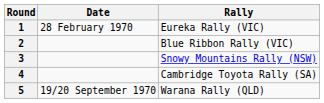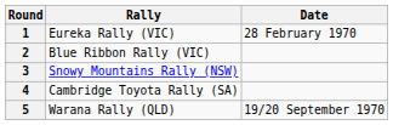 <table class="wikitable" border="1">
 <tr>
 <th>Round</th>
+<th>Rally</th>
 <th>Date</th>
-<th>Rally</th>
 </tr>
 <tr>
 <th>1</th>
+<td>Eureka Rally (VIC)</td>
 <td>28 February 1970</td>
-<td>Eureka Rally (VIC)</td>
 </tr>
 <tr>
 <th>2</th>
+<td>Blue Ribbon Rally (VIC)</td>
 <td></td>
-<td>Blue Ribbon Rally (VIC)</td>
 </tr>
 <tr>
 <th>3</th>
+<td><a href='#'>Snowy Mountains Rally (NSW)</a></td>
 <td></td>
-<td><a href='#'>Snowy Mountains Rally (NSW)</a></td>
 </tr>
 <tr>
 <th>4</th>
+<td>Cambridge Toyota Rally (SA)</td>
 <td></td>
-<td>Cambridge Toyota Rally (SA)</td>
 </tr>
 <tr>
 <th>5</th>
+<td>Warana Rally (QLD)</td>
 <td>19/20 September 1970</td>
-<td>Warana Rally (QLD)</td>
 </tr>
 </table>
